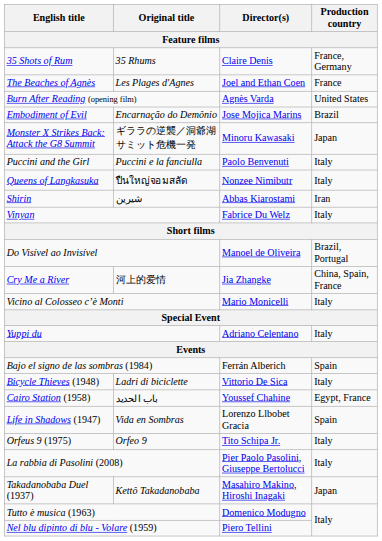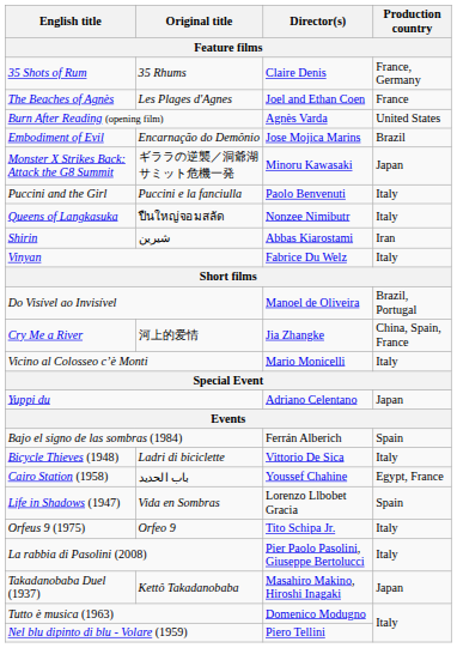 <table class="wikitable" style="width:95%; margin-bottom:0px">
 <tr>
 <th>English title</th>
 <th>Original title</th>
 <th>Director(s)</th>
 <th>Production country</th>
 </tr>
 <tr>
 <th colspan=4>Feature films</th>
 </tr>
 <tr>
 <td><em><a href='#'>35 Shots of Rum</a></em></td>
 <td><em>35 Rhums</em></td>
 <td data-sort-value="Denis"><a href='#'>Claire Denis</a></td>
 <td>France, Germany</td>
 </tr>
 <tr>
 <td data-sort-value="Beaches"><em><a href='#'>The Beaches of Agnès</a></em></td>
 <td data-sort-value="Plages"><em>Les Plages d'Agnes</em></td>
 <td data-sort-value="Coen"><a href='#'>Joel and Ethan Coen</a></td>
 <td>France</td>
 </tr>
 <tr>
 <td colspan="2"><em><a href='#'>Burn After Reading</a></em> <small>(opening film)</small></td>
 <td data-sort-value="Varda"><a href='#'>Agnès Varda</a></td>
 <td>United States</td>
 </tr>
 <tr>
 <td><em><a href='#'>Embodiment of Evil</a></em></td>
 <td><em>Encarnação do Demônio</em></td>
 <td data-sort-value="Marins"><a href='#'>Jose Mojica Marins</a></td>
 <td>Brazil</td>
 </tr>
 <tr>
 <td><em><a href='#'>Monster X Strikes Back: Attack the G8 Summit</a></em></td>
 <td>ギララの逆襲／洞爺湖サミット危機一発</td>
 <td data-sort-value="Kawasaki"><a href='#'>Minoru Kawasaki</a></td>
 <td>Japan</td>
 </tr>
 <tr>
 <td><em>Puccini and the Girl</em></td>
 <td><em>Puccini e la fanciulla</em></td>
 <td data-sort-value="Benvenuti"><a href='#'>Paolo Benvenuti</a></td>
 <td>Italy</td>
 </tr>
 <tr>
 <td><em><a href='#'>Queens of Langkasuka</a></em></td>
 <td>ปืนใหญ่จอมสลัด</td>
 <td data-sort-value="Nimibutr"><a href='#'>Nonzee Nimibutr</a></td>
 <td>Italy</td>
 </tr>
 <tr>
 <td><em><a href='#'>Shirin</a></em></td>
 <td>شیرین</td>
 <td data-sort-value="Kiarostami"><a href='#'>Abbas Kiarostami</a></td>
 <td>Iran</td>
 </tr>
 <tr>
 <td colspan=2><em><a href='#'>Vinyan</a></em></td>
 <td data-sort-value="Du Welz"><a href='#'>Fabrice Du Welz</a></td>
 <td>Italy</td>
 </tr>
 <tr>
 <th colspan="4">Short films</th>
 </tr>
 <tr>
 <td colspan="2"><em>Do Visível ao Invisível</em></td>
 <td><a href='#'>Manoel de Oliveira</a></td>
 <td>Brazil, Portugal</td>
 </tr>
 <tr>
 <td><em><a href='#'>Cry Me a River</a></em></td>
 <td>河上的爱情</td>
 <td><a href='#'>Jia Zhangke</a></td>
 <td>China, Spain, France</td>
 </tr>
 <tr>
 <td colspan="2"><em>Vicino al Colosseo c’è Monti</em></td>
 <td><a href='#'>Mario Monicelli</a></td>
 <td>Italy</td>
 </tr>
 <tr>
 <th colspan="4">Special Event</th>
 </tr>
 <tr>
 <td colspan="2"><em><a href='#'>Yuppi du</a></em></td>
 <td><a href='#'>Adriano Celentano</a></td>
-<td>Italy</td>
+<td>Japan</td>
 </tr>
 <tr>
 <th colspan="4">Events</th>
 </tr>
 <tr>
 <td colspan="2"><em>Bajo el signo de las sombras</em> (1984)</td>
 <td>Ferrán Alberich</td>
 <td>Spain</td>
 </tr>
 <tr>
 <td><em><a href='#'>Bicycle Thieves</a></em> (1948)</td>
 <td><em>Ladri di biciclette</em></td>
 <td><a href='#'>Vittorio De Sica</a></td>
 <td>Italy</td>
 </tr>
 <tr>
 <td><em><a href='#'>Cairo Station</a></em> (1958)</td>
 <td>باب الحديد</td>
 <td><a href='#'>Youssef Chahine</a></td>
 <td>Egypt, France</td>
 </tr>
 <tr>
 <td><em><a href='#'>Life in Shadows</a></em> (1947)</td>
 <td><em>Vida en Sombras</em></td>
 <td>Lorenzo Llbobet Gracia</td>
 <td>Spain</td>
 </tr>
 <tr>
 <td><em>Orfeus 9</em> (1975)</td>
 <td><em>Orfeo 9</em></td>
 <td><a href='#'>Tito Schipa Jr.</a></td>
 <td>Italy</td>
 </tr>
 <tr>
 <td colspan="2"><em>La rabbia di Pasolini</em> (2008)</td>
 <td><a href='#'>Pier Paolo Pasolini</a>, <a href='#'>Giuseppe Bertolucci</a></td>
 <td>Italy</td>
 </tr>
 <tr>
 <td><em>Takadanobaba Duel</em> (1937)</td>
 <td><em>Kettô Takadanobaba</em></td>
 <td><a href='#'>Masahiro Makino</a>, <a href='#'>Hiroshi Inagaki</a></td>
 <td>Japan</td>
 </tr>
 <tr>
 <td colspan="2"><em>Tutto è musica</em> (1963)</td>
 <td><a href='#'>Domenico Modugno</a></td>
 <td rowspan="2">Italy</td>
 </tr>
 <tr>
 <td colspan="2"><em><a href='#'>Nel blu dipinto di blu - Volare</a></em> (1959)</td>
 <td><a href='#'>Piero Tellini</a></td>
 </tr>
 </table>
